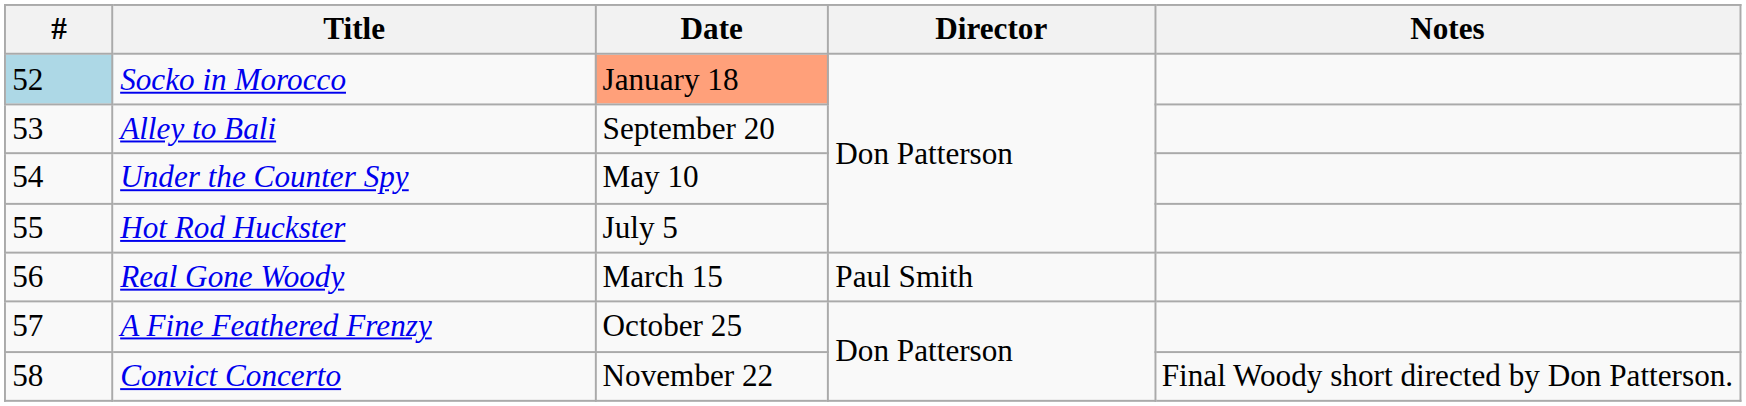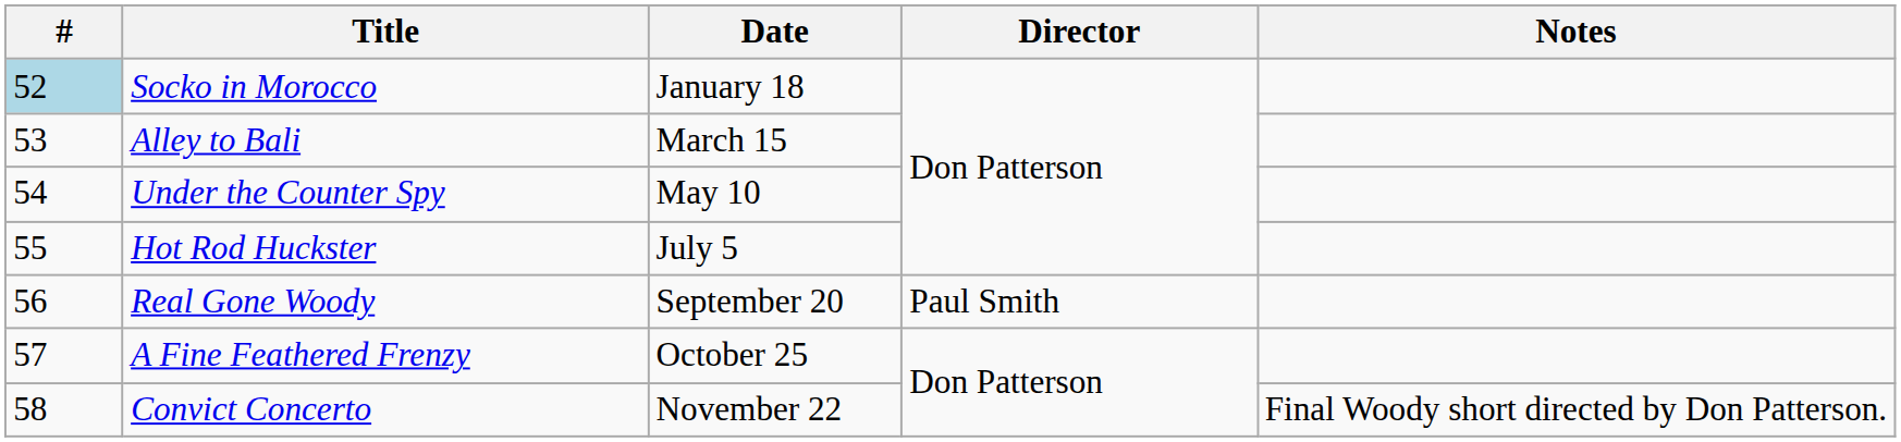 <table class="wikitable">
 <tr>
 <th style="width:3em">#</th>
 <th style="width:15em">Title</th>
 <th style="width:7em">Date</th>
 <th style="width:10em">Director</th>
 <th>Notes</th>
 </tr>
 <tr>
 <td style="background: lightblue;">52</td>
 <td><em><a href='#'>Socko in Morocco</a></em></td>
-<td style="background: lightsalmon;">January 18</td>
+<td>January 18</td>
 <td rowspan="4">Don Patterson</td>
 <td></td>
 </tr>
 <tr>
 <td>53</td>
 <td><em><a href='#'>Alley to Bali</a></em></td>
-<td>September 20</td>
+<td>March 15</td>
 <td></td>
 </tr>
 <tr>
 <td>54</td>
 <td><em><a href='#'>Under the Counter Spy</a></em></td>
 <td>May 10</td>
 <td></td>
 </tr>
 <tr>
 <td>55</td>
 <td><em><a href='#'>Hot Rod Huckster</a></em></td>
 <td>July 5</td>
 <td></td>
 </tr>
 <tr>
 <td>56</td>
 <td><em><a href='#'>Real Gone Woody</a></em></td>
-<td>March 15</td>
+<td>September 20</td>
 <td>Paul Smith</td>
 <td></td>
 </tr>
 <tr>
 <td>57</td>
 <td><em><a href='#'>A Fine Feathered Frenzy</a></em></td>
 <td>October 25</td>
 <td rowspan="2">Don Patterson</td>
 <td></td>
 </tr>
 <tr>
 <td>58</td>
 <td><em><a href='#'>Convict Concerto</a></em></td>
 <td>November 22</td>
 <td>Final Woody short directed by Don Patterson.</td>
 </tr>
 </table>
